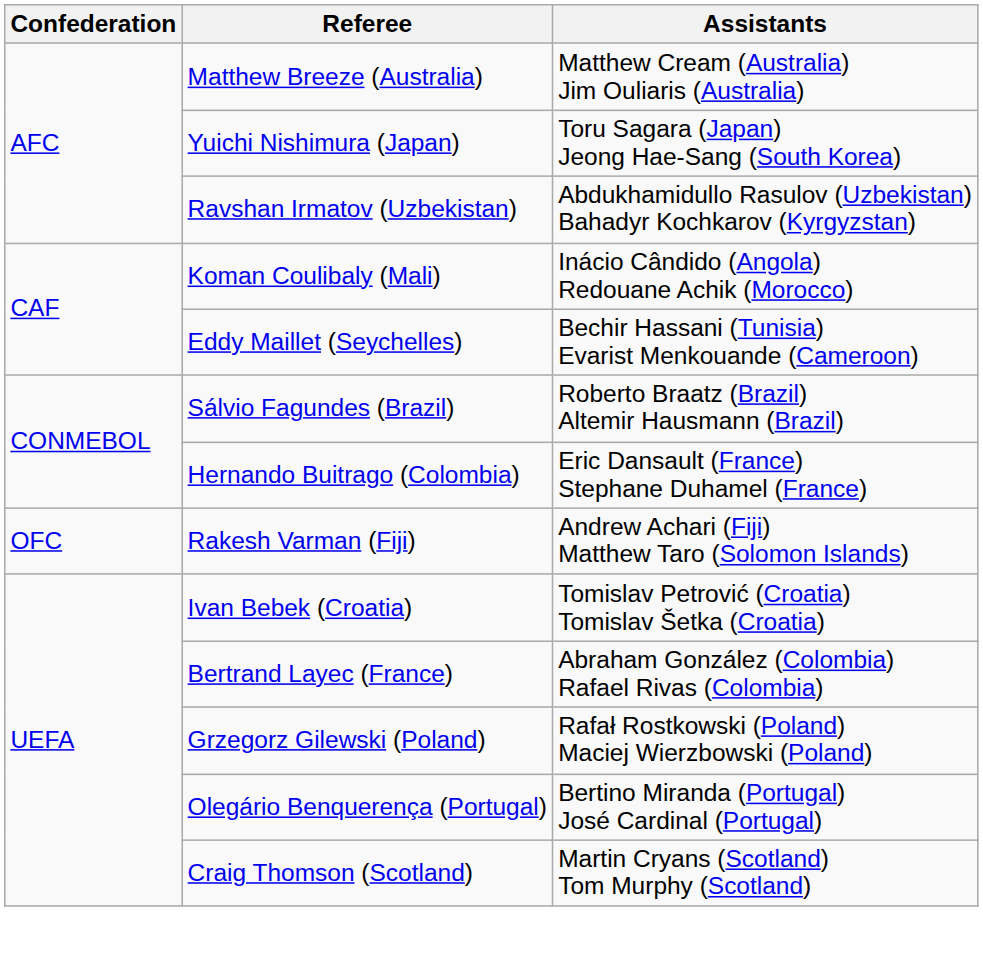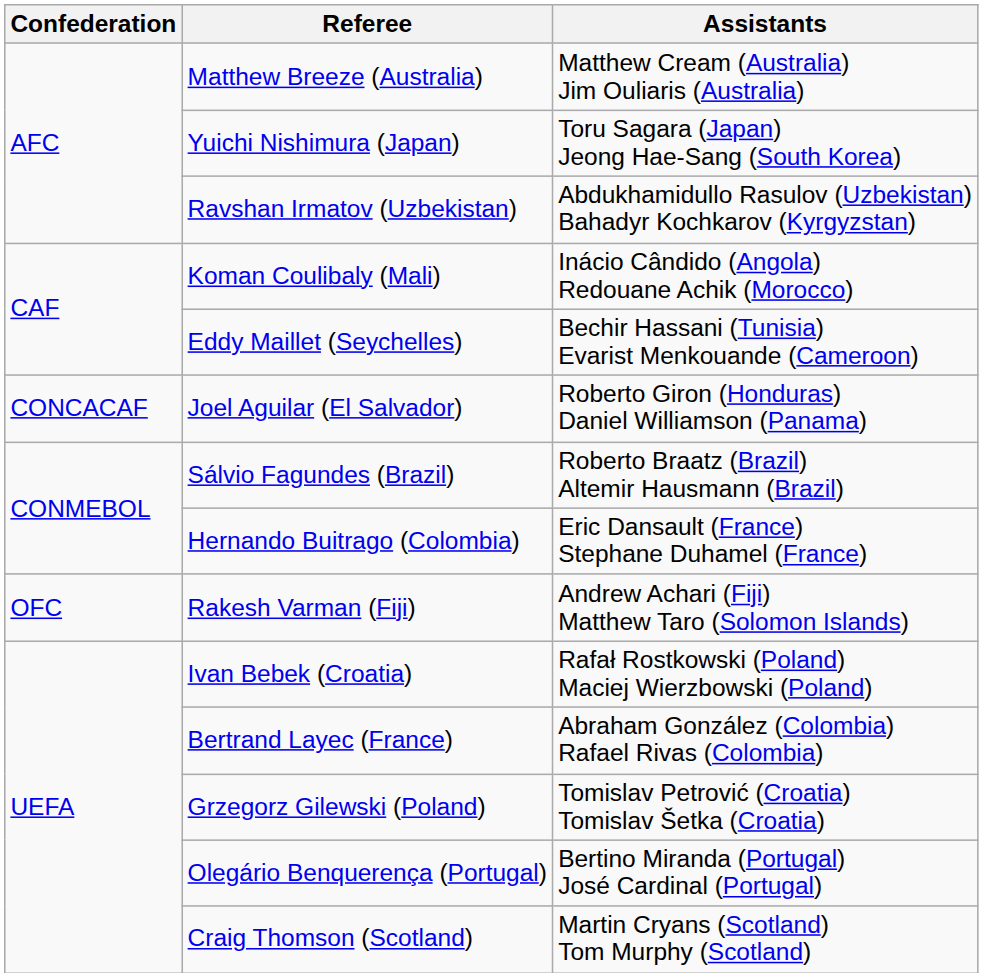 <table class="wikitable">
 <tr>
 <th>Confederation</th>
 <th>Referee</th>
 <th>Assistants</th>
 </tr>
 <tr>
 <td rowspan="3"><a href='#'>AFC</a></td>
 <td><a href='#'>Matthew Breeze</a> (<a href='#'>Australia</a>)</td>
 <td>Matthew Cream (<a href='#'>Australia</a>)<br>Jim Ouliaris (<a href='#'>Australia</a>)</td>
 </tr>
 <tr>
 <td><a href='#'>Yuichi Nishimura</a> (<a href='#'>Japan</a>)</td>
 <td>Toru Sagara (<a href='#'>Japan</a>)<br>Jeong Hae-Sang (<a href='#'>South Korea</a>)</td>
 </tr>
 <tr>
 <td><a href='#'>Ravshan Irmatov</a> (<a href='#'>Uzbekistan</a>)</td>
 <td>Abdukhamidullo Rasulov (<a href='#'>Uzbekistan</a>)<br>Bahadyr Kochkarov (<a href='#'>Kyrgyzstan</a>)</td>
 </tr>
 <tr>
 <td rowspan="2"><a href='#'>CAF</a></td>
 <td><a href='#'>Koman Coulibaly</a> (<a href='#'>Mali</a>)</td>
 <td>Inácio Cândido (<a href='#'>Angola</a>)<br>Redouane Achik (<a href='#'>Morocco</a>)</td>
 </tr>
 <tr>
 <td><a href='#'>Eddy Maillet</a> (<a href='#'>Seychelles</a>)</td>
 <td>Bechir Hassani (<a href='#'>Tunisia</a>)<br>Evarist Menkouande (<a href='#'>Cameroon</a>)</td>
 </tr>
 <tr>
+<td><a href='#'>CONCACAF</a></td>
+<td><a href='#'>Joel Aguilar</a> (<a href='#'>El Salvador</a>)</td>
+<td>Roberto Giron (<a href='#'>Honduras</a>)<br>Daniel Williamson (<a href='#'>Panama</a>)</td>
+</tr>
+<tr>
 <td rowspan="2"><a href='#'>CONMEBOL</a></td>
 <td><a href='#'>Sálvio Fagundes</a> (<a href='#'>Brazil</a>)</td>
 <td>Roberto Braatz (<a href='#'>Brazil</a>)<br>Altemir Hausmann (<a href='#'>Brazil</a>)</td>
 </tr>
 <tr>
 <td><a href='#'>Hernando Buitrago</a> (<a href='#'>Colombia</a>)</td>
 <td>Eric Dansault (<a href='#'>France</a>)<br>Stephane Duhamel (<a href='#'>France</a>)</td>
 </tr>
 <tr>
 <td><a href='#'>OFC</a></td>
 <td><a href='#'>Rakesh Varman</a> (<a href='#'>Fiji</a>)</td>
 <td>Andrew Achari (<a href='#'>Fiji</a>)<br>Matthew Taro (<a href='#'>Solomon Islands</a>)</td>
 </tr>
 <tr>
 <td rowspan="5"><a href='#'>UEFA</a></td>
 <td><a href='#'>Ivan Bebek</a> (<a href='#'>Croatia</a>)</td>
-<td>Tomislav Petrović (<a href='#'>Croatia</a>)<br>Tomislav Šetka (<a href='#'>Croatia</a>)</td>
+<td>Rafał Rostkowski (<a href='#'>Poland</a>)<br>Maciej Wierzbowski (<a href='#'>Poland</a>)</td>
 </tr>
 <tr>
 <td><a href='#'>Bertrand Layec</a> (<a href='#'>France</a>)</td>
 <td>Abraham González (<a href='#'>Colombia</a>)<br>Rafael Rivas (<a href='#'>Colombia</a>)</td>
 </tr>
 <tr>
 <td><a href='#'>Grzegorz Gilewski</a> (<a href='#'>Poland</a>)</td>
-<td>Rafał Rostkowski (<a href='#'>Poland</a>)<br>Maciej Wierzbowski (<a href='#'>Poland</a>)</td>
+<td>Tomislav Petrović (<a href='#'>Croatia</a>)<br>Tomislav Šetka (<a href='#'>Croatia</a>)</td>
 </tr>
 <tr>
 <td><a href='#'>Olegário Benquerença</a> (<a href='#'>Portugal</a>)</td>
 <td>Bertino Miranda (<a href='#'>Portugal</a>)<br>José Cardinal (<a href='#'>Portugal</a>)</td>
 </tr>
 <tr>
 <td><a href='#'>Craig Thomson</a> (<a href='#'>Scotland</a>)</td>
 <td>Martin Cryans (<a href='#'>Scotland</a>)<br>Tom Murphy (<a href='#'>Scotland</a>)</td>
 </tr>
 </table>
